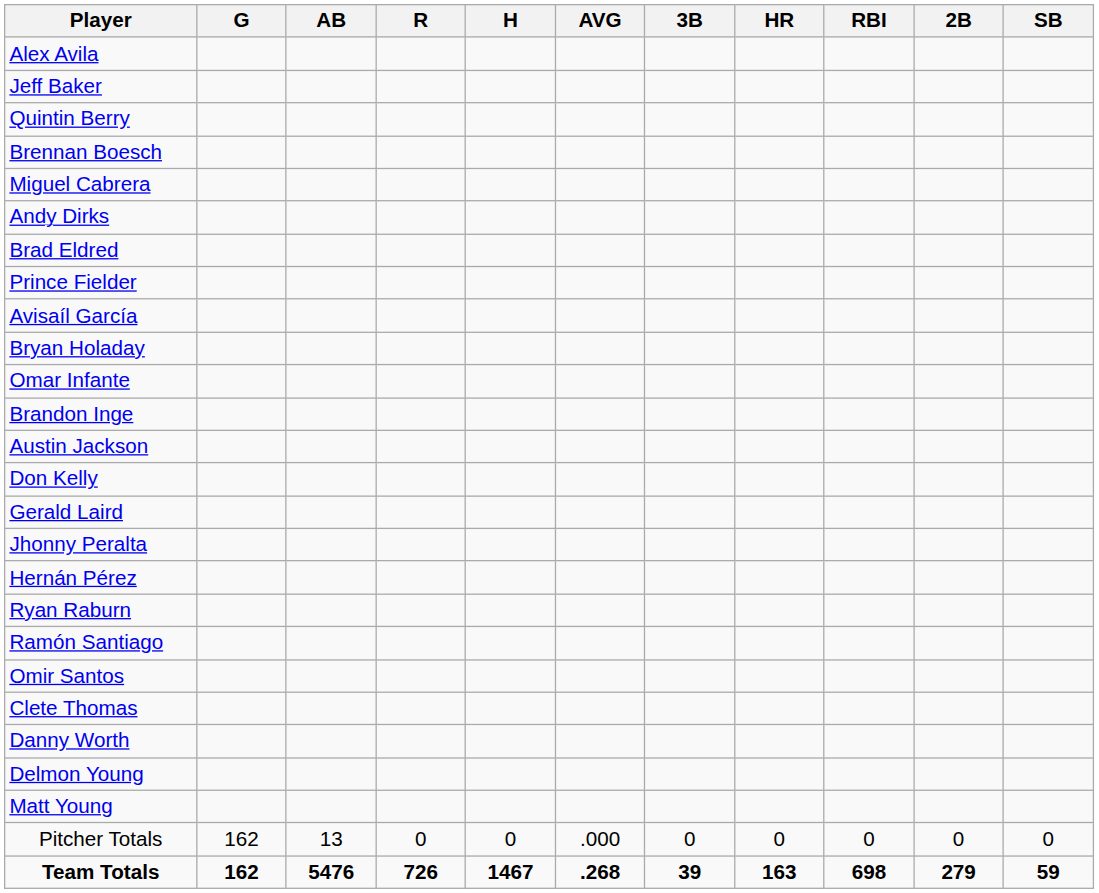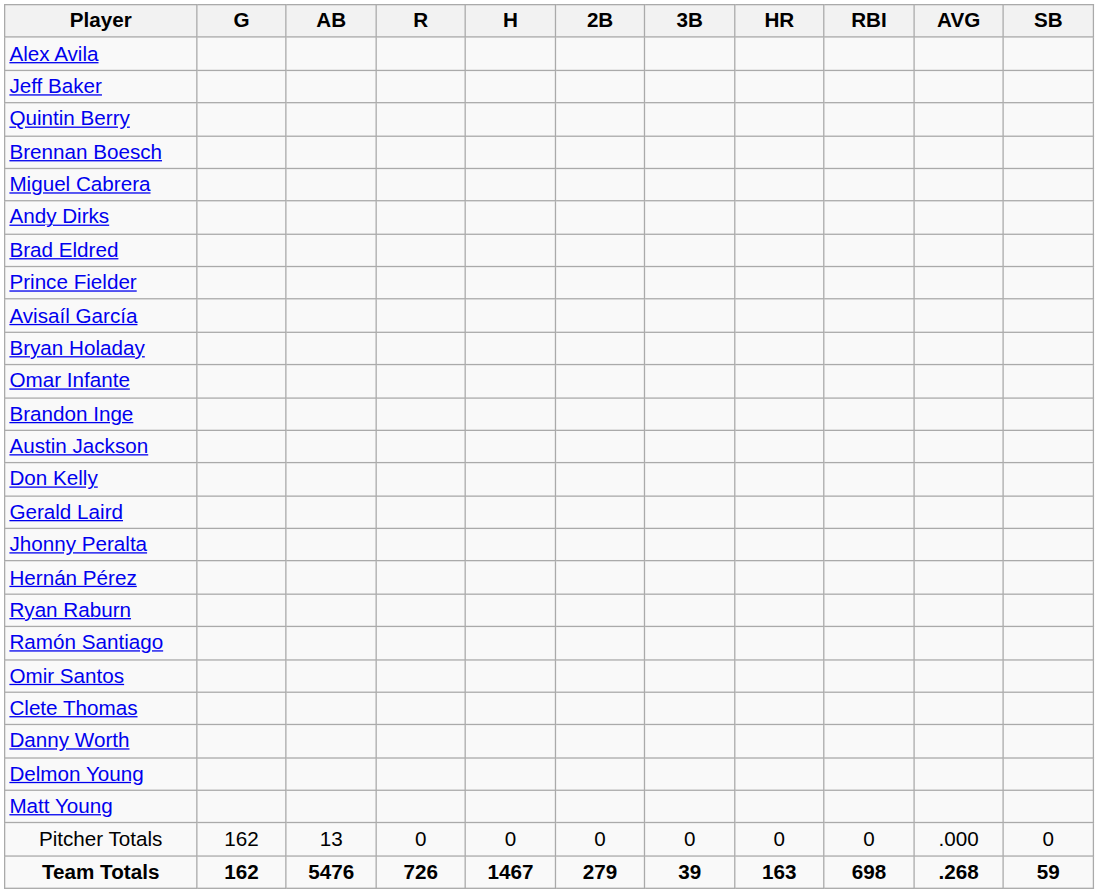 <table class="wikitable sortable">
 <tr>
 <th bgcolor="#DDDDFF" width="15%">Player</th>
 <th bgcolor="#DDDDFF" width="7%">G</th>
 <th bgcolor="#DDDDFF" width="7%">AB</th>
 <th bgcolor="#DDDDFF" width="7%">R</th>
 <th bgcolor="#DDDDFF" width="7%">H</th>
-<th bgcolor="#DDDDFF" width="7%">AVG</th>
+<th bgcolor="#DDDDFF" width="7%">2B</th>
 <th bgcolor="#DDDDFF" width="7%">3B</th>
 <th bgcolor="#DDDDFF" width="7%">HR</th>
 <th bgcolor="#DDDDFF" width="7%">RBI</th>
-<th bgcolor="#DDDDFF" width="7%">2B</th>
+<th bgcolor="#DDDDFF" width="7%">AVG</th>
 <th bgcolor="#DDDDFF" width="7%">SB</th>
 </tr>
 <tr>
 <td><a href='#'>Alex Avila</a></td>
 <td></td>
 <td></td>
 <td></td>
 <td></td>
 <td></td>
 <td></td>
 <td></td>
 <td></td>
 <td></td>
 <td></td>
 </tr>
 <tr>
 <td><a href='#'>Jeff Baker</a></td>
 <td></td>
 <td></td>
 <td></td>
 <td></td>
 <td></td>
 <td></td>
 <td></td>
 <td></td>
 <td></td>
 <td></td>
 </tr>
 <tr>
 <td><a href='#'>Quintin Berry</a></td>
 <td></td>
 <td></td>
 <td></td>
 <td></td>
 <td></td>
 <td></td>
 <td></td>
 <td></td>
 <td></td>
 <td></td>
 </tr>
 <tr>
 <td><a href='#'>Brennan Boesch</a></td>
 <td></td>
 <td></td>
 <td></td>
 <td></td>
 <td></td>
 <td></td>
 <td></td>
 <td></td>
 <td></td>
 <td></td>
 </tr>
 <tr>
 <td><a href='#'>Miguel Cabrera</a></td>
 <td></td>
 <td></td>
 <td></td>
 <td></td>
 <td></td>
 <td></td>
 <td></td>
 <td></td>
 <td></td>
 <td></td>
 </tr>
 <tr>
 <td><a href='#'>Andy Dirks</a></td>
 <td></td>
 <td></td>
 <td></td>
 <td></td>
 <td></td>
 <td></td>
 <td></td>
 <td></td>
 <td></td>
 <td></td>
 </tr>
 <tr>
 <td><a href='#'>Brad Eldred</a></td>
 <td></td>
 <td></td>
 <td></td>
 <td></td>
 <td></td>
 <td></td>
 <td></td>
 <td></td>
 <td></td>
 <td></td>
 </tr>
 <tr>
 <td><a href='#'>Prince Fielder</a></td>
 <td></td>
 <td></td>
 <td></td>
 <td></td>
 <td></td>
 <td></td>
 <td></td>
 <td></td>
 <td></td>
 <td></td>
 </tr>
 <tr>
 <td><a href='#'>Avisaíl García</a></td>
 <td></td>
 <td></td>
 <td></td>
 <td></td>
 <td></td>
 <td></td>
 <td></td>
 <td></td>
 <td></td>
 <td></td>
 </tr>
 <tr>
 <td><a href='#'>Bryan Holaday</a></td>
 <td></td>
 <td></td>
 <td></td>
 <td></td>
 <td></td>
 <td></td>
 <td></td>
 <td></td>
 <td></td>
 <td></td>
 </tr>
 <tr>
 <td><a href='#'>Omar Infante</a></td>
 <td></td>
 <td></td>
 <td></td>
 <td></td>
 <td></td>
 <td></td>
 <td></td>
 <td></td>
 <td></td>
 <td></td>
 </tr>
 <tr>
 <td><a href='#'>Brandon Inge</a></td>
 <td></td>
 <td></td>
 <td></td>
 <td></td>
 <td></td>
 <td></td>
 <td></td>
 <td></td>
 <td></td>
 <td></td>
 </tr>
 <tr>
 <td><a href='#'>Austin Jackson</a></td>
 <td></td>
 <td></td>
 <td></td>
 <td></td>
 <td></td>
 <td></td>
 <td></td>
 <td></td>
 <td></td>
 <td></td>
 </tr>
 <tr>
 <td><a href='#'>Don Kelly</a></td>
 <td></td>
 <td></td>
 <td></td>
 <td></td>
 <td></td>
 <td></td>
 <td></td>
 <td></td>
 <td></td>
 <td></td>
 </tr>
 <tr>
 <td><a href='#'>Gerald Laird</a></td>
 <td></td>
 <td></td>
 <td></td>
 <td></td>
 <td></td>
 <td></td>
 <td></td>
 <td></td>
 <td></td>
 <td></td>
 </tr>
 <tr>
 <td><a href='#'>Jhonny Peralta</a></td>
 <td></td>
 <td></td>
 <td></td>
 <td></td>
 <td></td>
 <td></td>
 <td></td>
 <td></td>
 <td></td>
 <td></td>
 </tr>
 <tr>
 <td><a href='#'>Hernán Pérez</a></td>
 <td></td>
 <td></td>
 <td></td>
 <td></td>
 <td></td>
 <td></td>
 <td></td>
 <td></td>
 <td></td>
 <td></td>
 </tr>
 <tr>
 <td><a href='#'>Ryan Raburn</a></td>
 <td></td>
 <td></td>
 <td></td>
 <td></td>
 <td></td>
 <td></td>
 <td></td>
 <td></td>
 <td></td>
 <td></td>
 </tr>
 <tr>
 <td><a href='#'>Ramón Santiago</a></td>
 <td></td>
 <td></td>
 <td></td>
 <td></td>
 <td></td>
 <td></td>
 <td></td>
 <td></td>
 <td></td>
 <td></td>
 </tr>
 <tr>
 <td><a href='#'>Omir Santos</a></td>
 <td></td>
 <td></td>
 <td></td>
 <td></td>
 <td></td>
 <td></td>
 <td></td>
 <td></td>
 <td></td>
 <td></td>
 </tr>
 <tr>
 <td><a href='#'>Clete Thomas</a></td>
 <td></td>
 <td></td>
 <td></td>
 <td></td>
 <td></td>
 <td></td>
 <td></td>
 <td></td>
 <td></td>
 <td></td>
 </tr>
 <tr>
 <td><a href='#'>Danny Worth</a></td>
 <td></td>
 <td></td>
 <td></td>
 <td></td>
 <td></td>
 <td></td>
 <td></td>
 <td></td>
 <td></td>
 <td></td>
 </tr>
 <tr>
 <td><a href='#'>Delmon Young</a></td>
 <td></td>
 <td></td>
 <td></td>
 <td></td>
 <td></td>
 <td></td>
 <td></td>
 <td></td>
 <td></td>
 <td></td>
 </tr>
 <tr>
 <td><a href='#'>Matt Young</a></td>
 <td></td>
 <td></td>
 <td></td>
 <td></td>
 <td></td>
 <td></td>
 <td></td>
 <td></td>
 <td></td>
 <td></td>
 </tr>
 <tr align=center>
 <td>Pitcher Totals</td>
 <td>162</td>
 <td>13</td>
 <td>0</td>
 <td>0</td>
-<td>.000</td>
 <td>0</td>
 <td>0</td>
 <td>0</td>
 <td>0</td>
+<td>.000</td>
 <td>0</td>
 </tr>
 <tr align=center>
 <td><strong>Team Totals</strong></td>
 <td><strong>162</strong></td>
 <td><strong>5476</strong></td>
 <td><strong>726</strong></td>
 <td><strong>1467</strong></td>
-<td><strong>.268</strong></td>
+<td><strong>279</strong></td>
 <td><strong>39</strong></td>
 <td><strong>163</strong></td>
 <td><strong>698</strong></td>
-<td><strong>279</strong></td>
+<td><strong>.268</strong></td>
 <td><strong>59</strong></td>
 </tr>
 </table>
